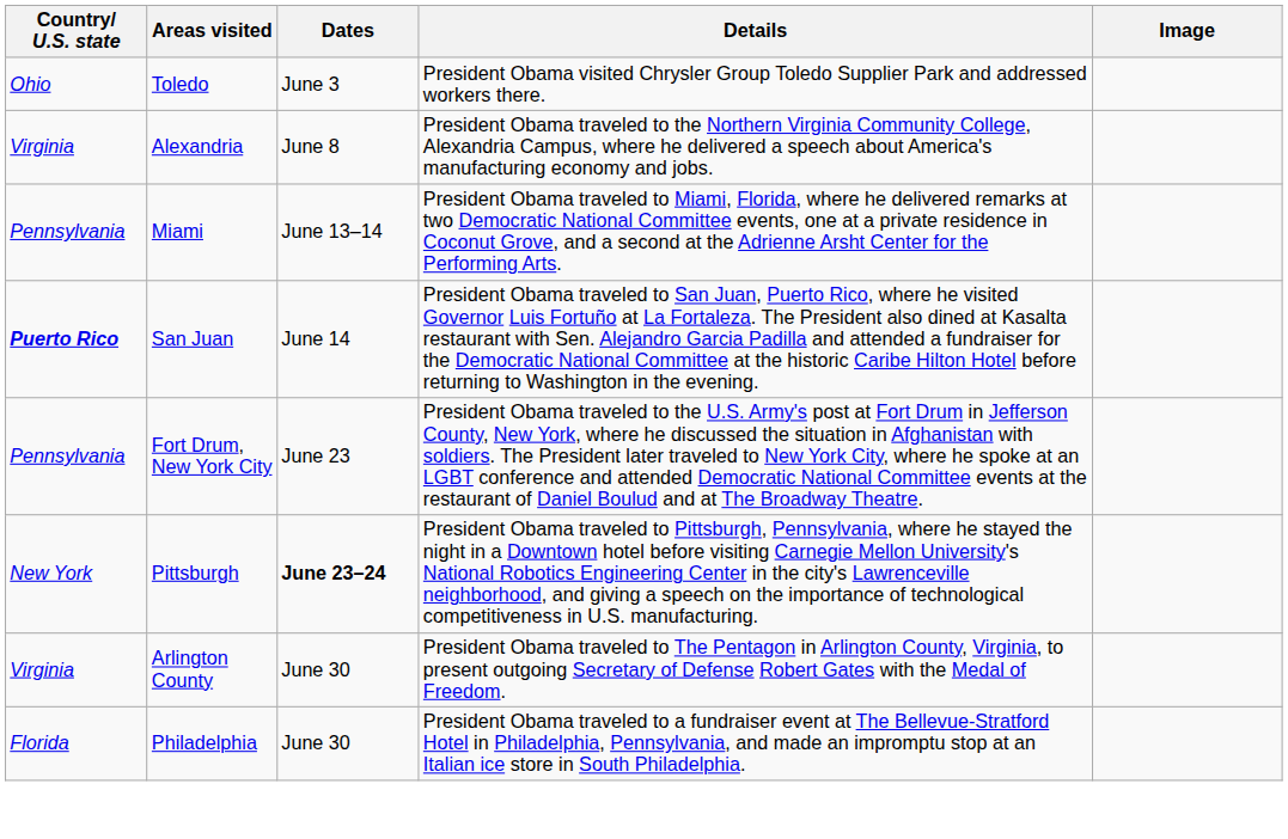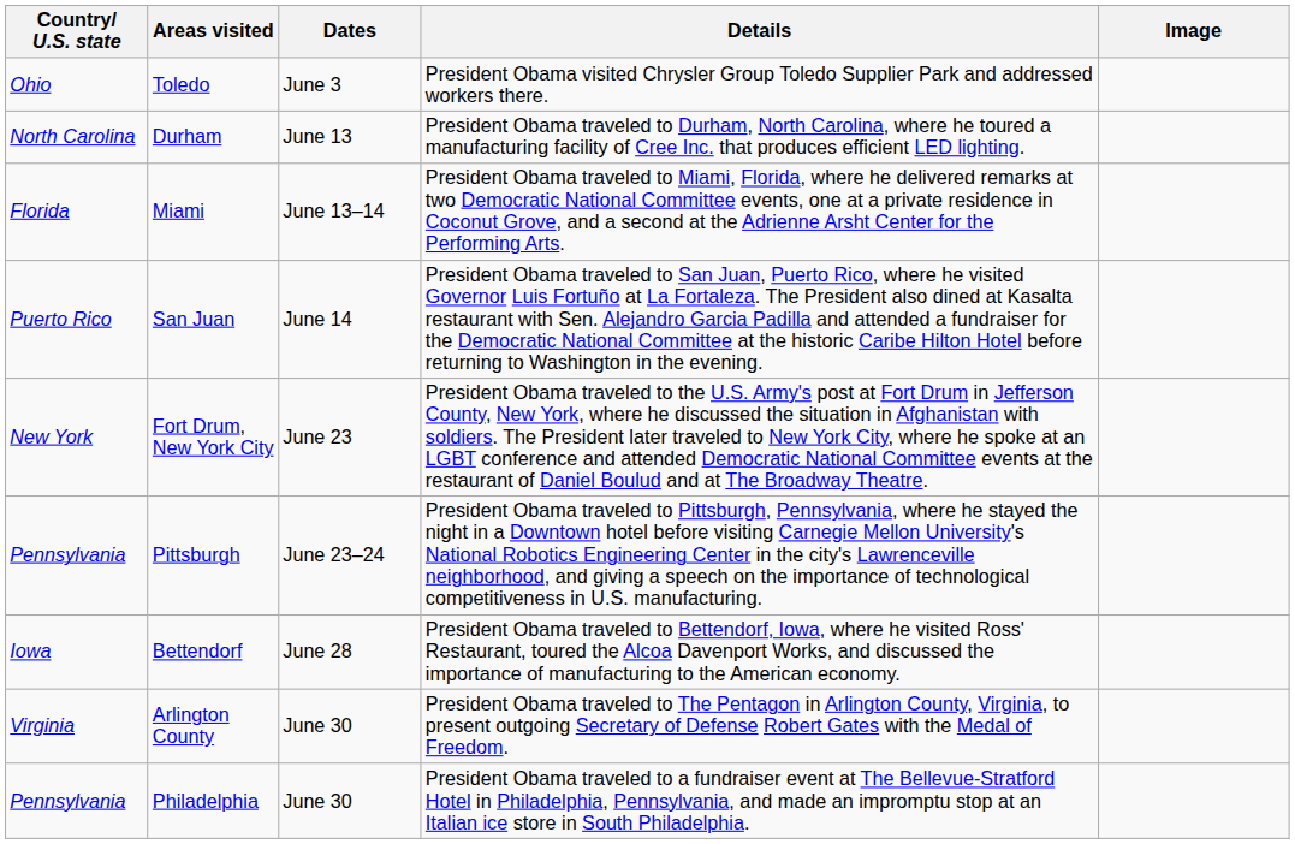 <table class="wikitable" style="margin: 1em auto 1em auto">
 <tr>
 <th width=110>Country/<br><em>U.S. state</em></th>
 <th width=100>Areas visited</th>
 <th width=110>Dates</th>
 <th width=550>Details</th>
 <th width=150>Image</th>
 </tr>
 <tr>
 <td> <em><a href='#'>Ohio</a></em></td>
 <td><a href='#'>Toledo</a></td>
 <td>June 3</td>
 <td>President Obama visited Chrysler Group Toledo Supplier Park and addressed workers there.</td>
 <td></td>
 </tr>
 <tr>
-<td> <em><a href='#'>Virginia</a></em></td>
-<td><a href='#'>Alexandria</a></td>
-<td>June 8</td>
-<td>President Obama traveled to the <a href='#'>Northern Virginia Community College</a>, Alexandria Campus, where he delivered a speech about America's manufacturing economy and jobs.</td>
+<td> <em><a href='#'>North Carolina</a></em></td>
+<td><a href='#'>Durham</a></td>
+<td>June 13</td>
+<td>President Obama traveled to <a href='#'>Durham</a>, <a href='#'>North Carolina</a>, where he toured a manufacturing facility of <a href='#'>Cree Inc.</a> that produces efficient <a href='#'>LED lighting</a>.</td>
 <td></td>
 </tr>
 <tr>
-<td> <em><a href='#'>Pennsylvania</a></em></td>
+<td> <em><a href='#'>Florida</a></em></td>
 <td><a href='#'>Miami</a></td>
 <td>June 13–14</td>
 <td>President Obama traveled to <a href='#'>Miami</a>, <a href='#'>Florida</a>, where he delivered remarks at two <a href='#'>Democratic National Committee</a> events, one at a private residence in <a href='#'>Coconut Grove</a>, and a second at the <a href='#'>Adrienne Arsht Center for the Performing Arts</a>.</td>
 <td></td>
 </tr>
 <tr>
-<td><strong> <em><a href='#'>Puerto Rico</a></em></strong></td>
+<td> <em><a href='#'>Puerto Rico</a></em></td>
 <td><a href='#'>San Juan</a></td>
 <td>June 14</td>
 <td>President Obama traveled to <a href='#'>San Juan</a>, <a href='#'>Puerto Rico</a>, where he visited <a href='#'>Governor</a> <a href='#'>Luis Fortuño</a> at <a href='#'>La Fortaleza</a>. The President also dined at Kasalta restaurant with Sen. <a href='#'>Alejandro Garcia Padilla</a> and attended a fundraiser for the <a href='#'>Democratic National Committee</a> at the historic <a href='#'>Caribe Hilton Hotel</a> before returning to Washington in the evening.</td>
 <td></td>
 </tr>
 <tr>
-<td> <em><a href='#'>Pennsylvania</a></em></td>
+<td> <em><a href='#'>New York</a></em></td>
 <td><a href='#'>Fort Drum</a>, <a href='#'>New York City</a></td>
 <td>June 23</td>
 <td>President Obama traveled to the <a href='#'>U.S. Army's</a> post at <a href='#'>Fort Drum</a> in <a href='#'>Jefferson County</a>, <a href='#'>New York</a>, where he discussed the situation in <a href='#'>Afghanistan</a> with <a href='#'>soldiers</a>. The President later traveled to <a href='#'>New York City</a>, where he spoke at an <a href='#'>LGBT</a> conference and attended <a href='#'>Democratic National Committee</a> events at the restaurant of <a href='#'>Daniel Boulud</a> and at <a href='#'>The Broadway Theatre</a>.</td>
 <td></td>
 </tr>
 <tr>
-<td> <em><a href='#'>New York</a></em></td>
+<td> <em><a href='#'>Pennsylvania</a></em></td>
 <td><a href='#'>Pittsburgh</a></td>
-<td><strong>June 23–24</strong></td>
+<td>June 23–24</td>
 <td>President Obama traveled to <a href='#'>Pittsburgh</a>, <a href='#'>Pennsylvania</a>, where he stayed the night in a <a href='#'>Downtown</a> hotel before visiting <a href='#'>Carnegie Mellon University</a>'s <a href='#'>National Robotics Engineering Center</a> in the city's <a href='#'>Lawrenceville neighborhood</a>, and giving a speech on the importance of technological competitiveness in U.S. manufacturing.</td>
+<td></td>
+</tr>
+<tr>
+<td> <em><a href='#'>Iowa</a></em></td>
+<td><a href='#'>Bettendorf</a></td>
+<td>June 28</td>
+<td>President Obama traveled to <a href='#'>Bettendorf, Iowa</a>, where he visited Ross' Restaurant, toured the <a href='#'>Alcoa</a> Davenport Works, and discussed the importance of manufacturing to the American economy.</td>
 <td></td>
 </tr>
 <tr>
 <td> <em><a href='#'>Virginia</a></em></td>
 <td><a href='#'>Arlington County</a></td>
 <td>June 30</td>
 <td>President Obama traveled to <a href='#'>The Pentagon</a> in <a href='#'>Arlington County</a>, <a href='#'>Virginia</a>, to present outgoing <a href='#'>Secretary of Defense</a> <a href='#'>Robert Gates</a> with the <a href='#'>Medal of Freedom</a>.</td>
 <td></td>
 </tr>
 <tr>
-<td> <em><a href='#'>Florida</a></em></td>
+<td> <em><a href='#'>Pennsylvania</a></em></td>
 <td><a href='#'>Philadelphia</a></td>
 <td>June 30</td>
 <td>President Obama traveled to a fundraiser event at <a href='#'>The Bellevue-Stratford Hotel</a> in <a href='#'>Philadelphia</a>, <a href='#'>Pennsylvania</a>, and made an impromptu stop at an <a href='#'>Italian ice</a> store in <a href='#'>South Philadelphia</a>.</td>
 <td></td>
 </tr>
 </table>
